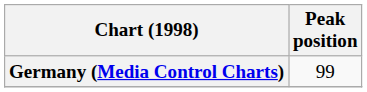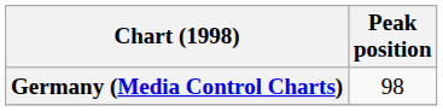 <table class="wikitable sortable plainrowheaders">
 <tr>
 <th>Chart (1998)</th>
 <th>Peak<br>position</th>
 </tr>
 <tr>
 <th scope="row">Germany (<a href='#'>Media Control Charts</a>)</th>
-<td align="center">99</td>
+<td align="center">98</td>
 </tr>
 <tr>
 </tr>
 <tr>
 </tr>
 </table>
